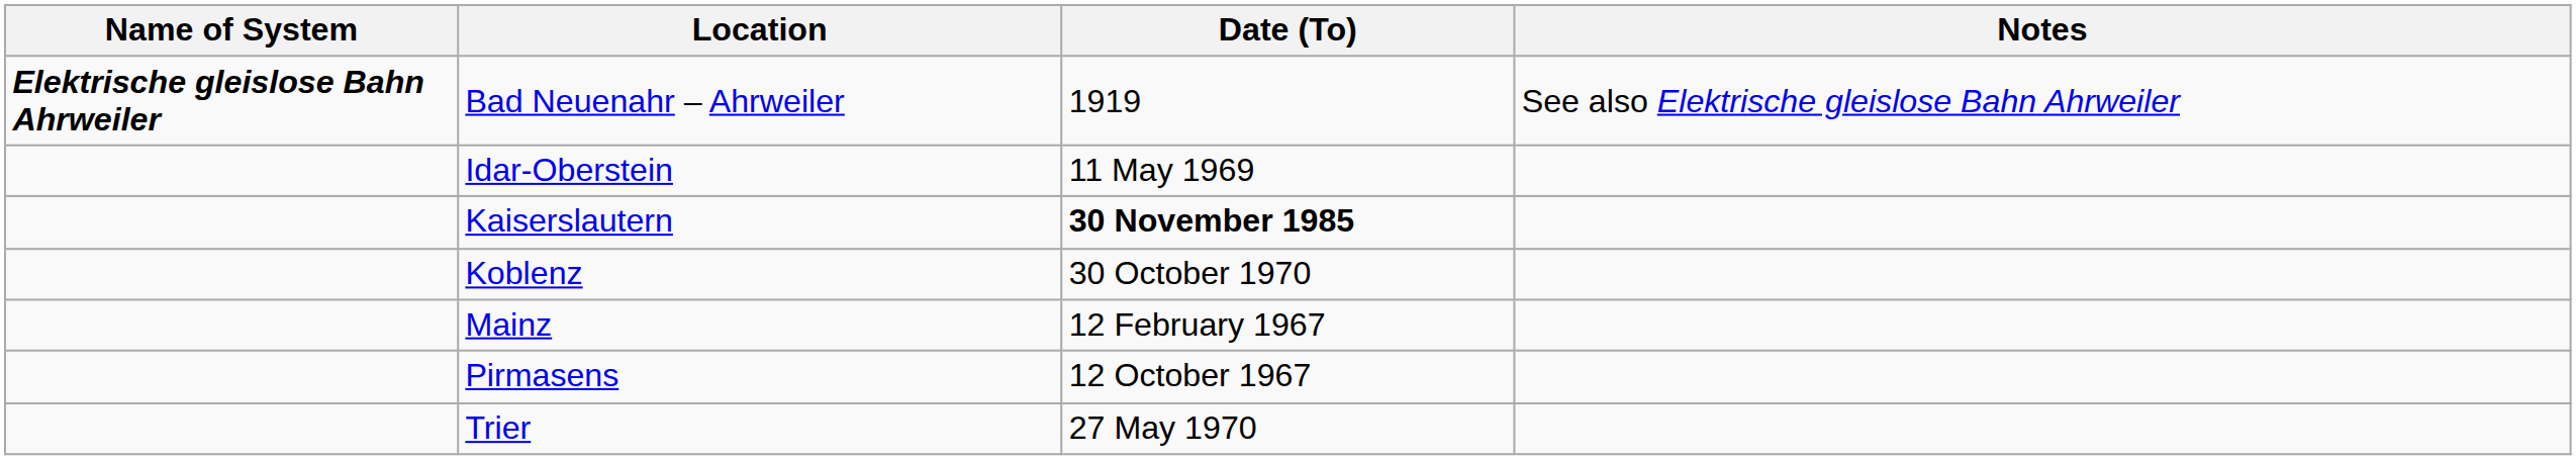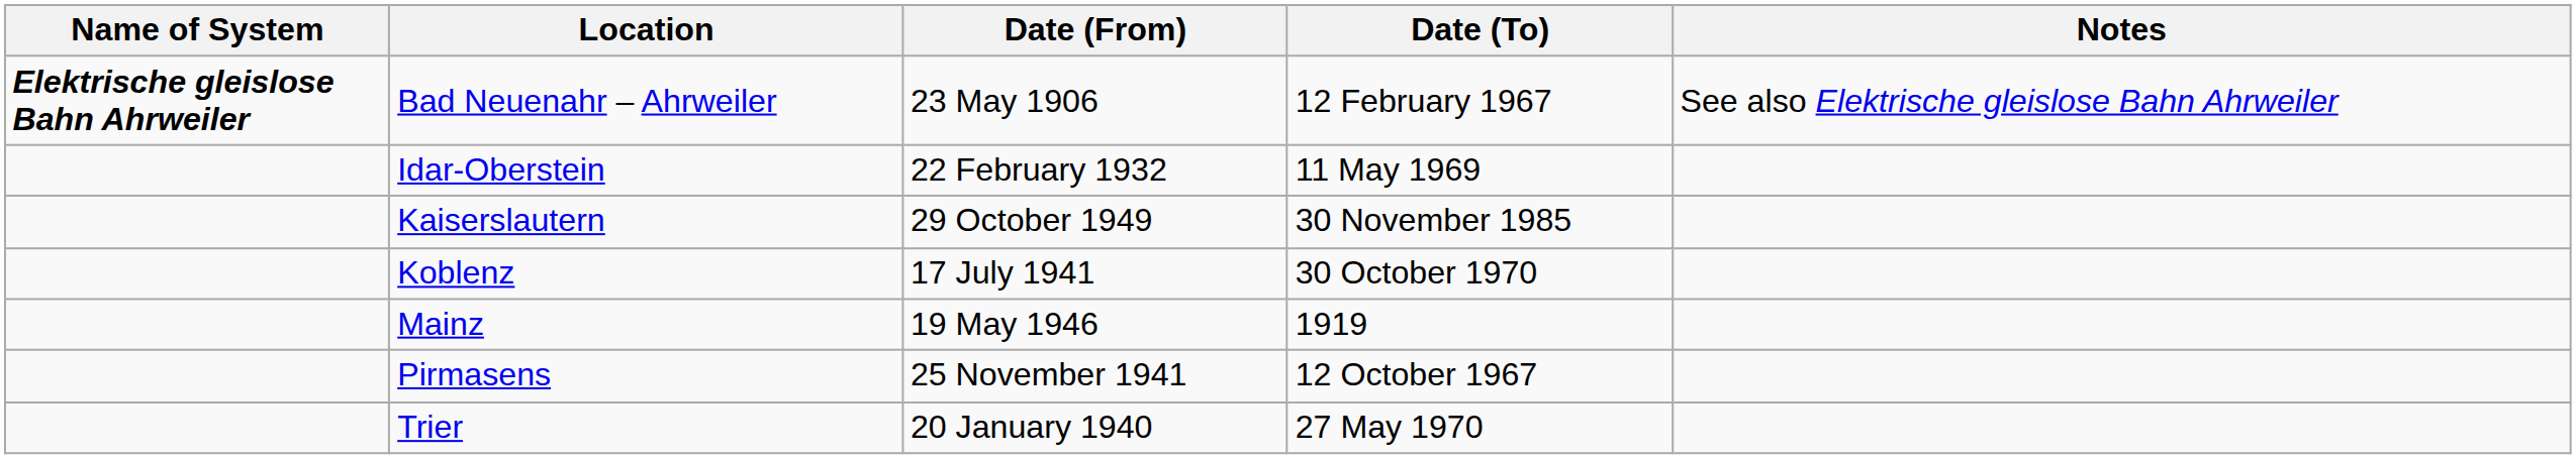 <table class="wikitable" style="width:100%;">
 <tr>
 <th style="width:15%;">Name of System</th>
 <th style="width:20%;">Location</th>
+<th style="width:15%;">Date (From)</th>
 <th style="width:15%;">Date (To)</th>
 <th style="width:35%;">Notes</th>
 </tr>
 <tr>
 <td><strong><em>Elektrische gleislose Bahn Ahrweiler</em></strong></td>
 <td><a href='#'>Bad Neuenahr</a> – <a href='#'>Ahrweiler</a></td>
-<td>1919</td>
+<td>23 May 1906</td>
+<td>12 February 1967</td>
 <td>See also <em><a href='#'>Elektrische gleislose Bahn Ahrweiler</a></em> </td>
 </tr>
 <tr>
 <td> </td>
 <td><a href='#'>Idar-Oberstein</a></td>
+<td>22 February 1932</td>
 <td>11 May 1969</td>
 <td> </td>
 </tr>
 <tr>
 <td> </td>
 <td><a href='#'>Kaiserslautern</a></td>
-<td><strong>30 November 1985</strong></td>
+<td>29 October 1949</td>
+<td>30 November 1985</td>
 <td> </td>
 </tr>
 <tr>
 <td> </td>
 <td><a href='#'>Koblenz</a></td>
+<td>17 July 1941</td>
 <td>30 October 1970</td>
 <td> </td>
 </tr>
 <tr>
 <td> </td>
 <td><a href='#'>Mainz</a></td>
-<td>12 February 1967</td>
+<td>19 May 1946</td>
+<td>1919</td>
 <td> </td>
 </tr>
 <tr>
 <td> </td>
 <td><a href='#'>Pirmasens</a></td>
+<td>25 November 1941</td>
 <td>12 October 1967</td>
 <td> </td>
 </tr>
 <tr>
 <td> </td>
 <td><a href='#'>Trier</a></td>
+<td>20 January 1940</td>
 <td>27 May 1970</td>
 <td> </td>
 </tr>
 </table>
